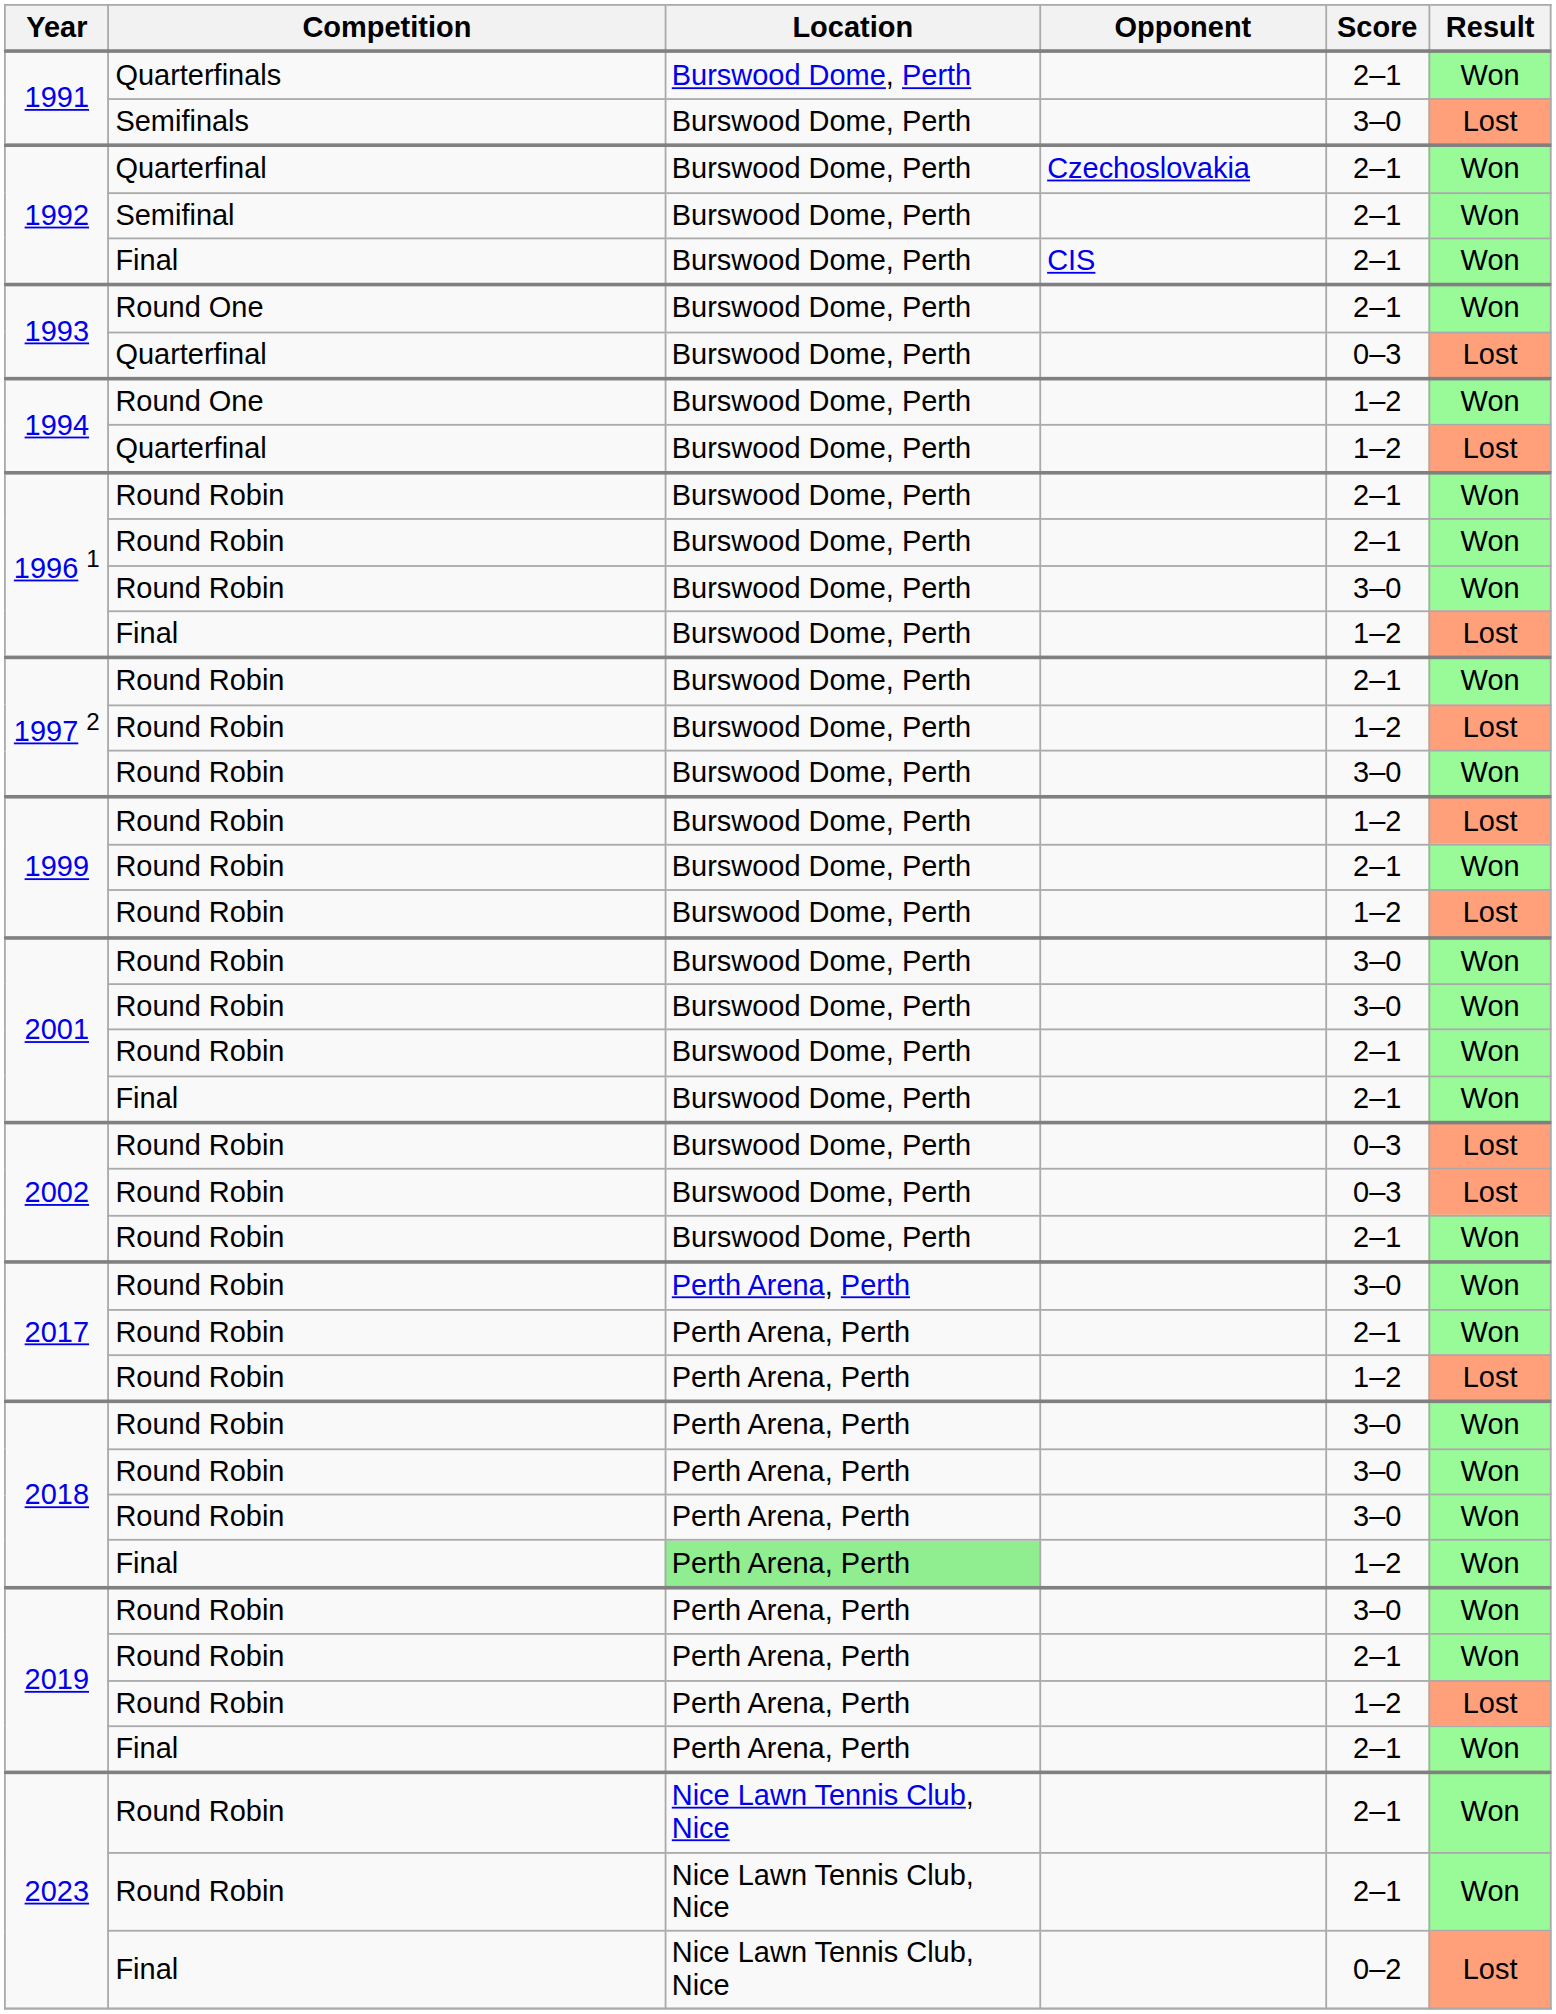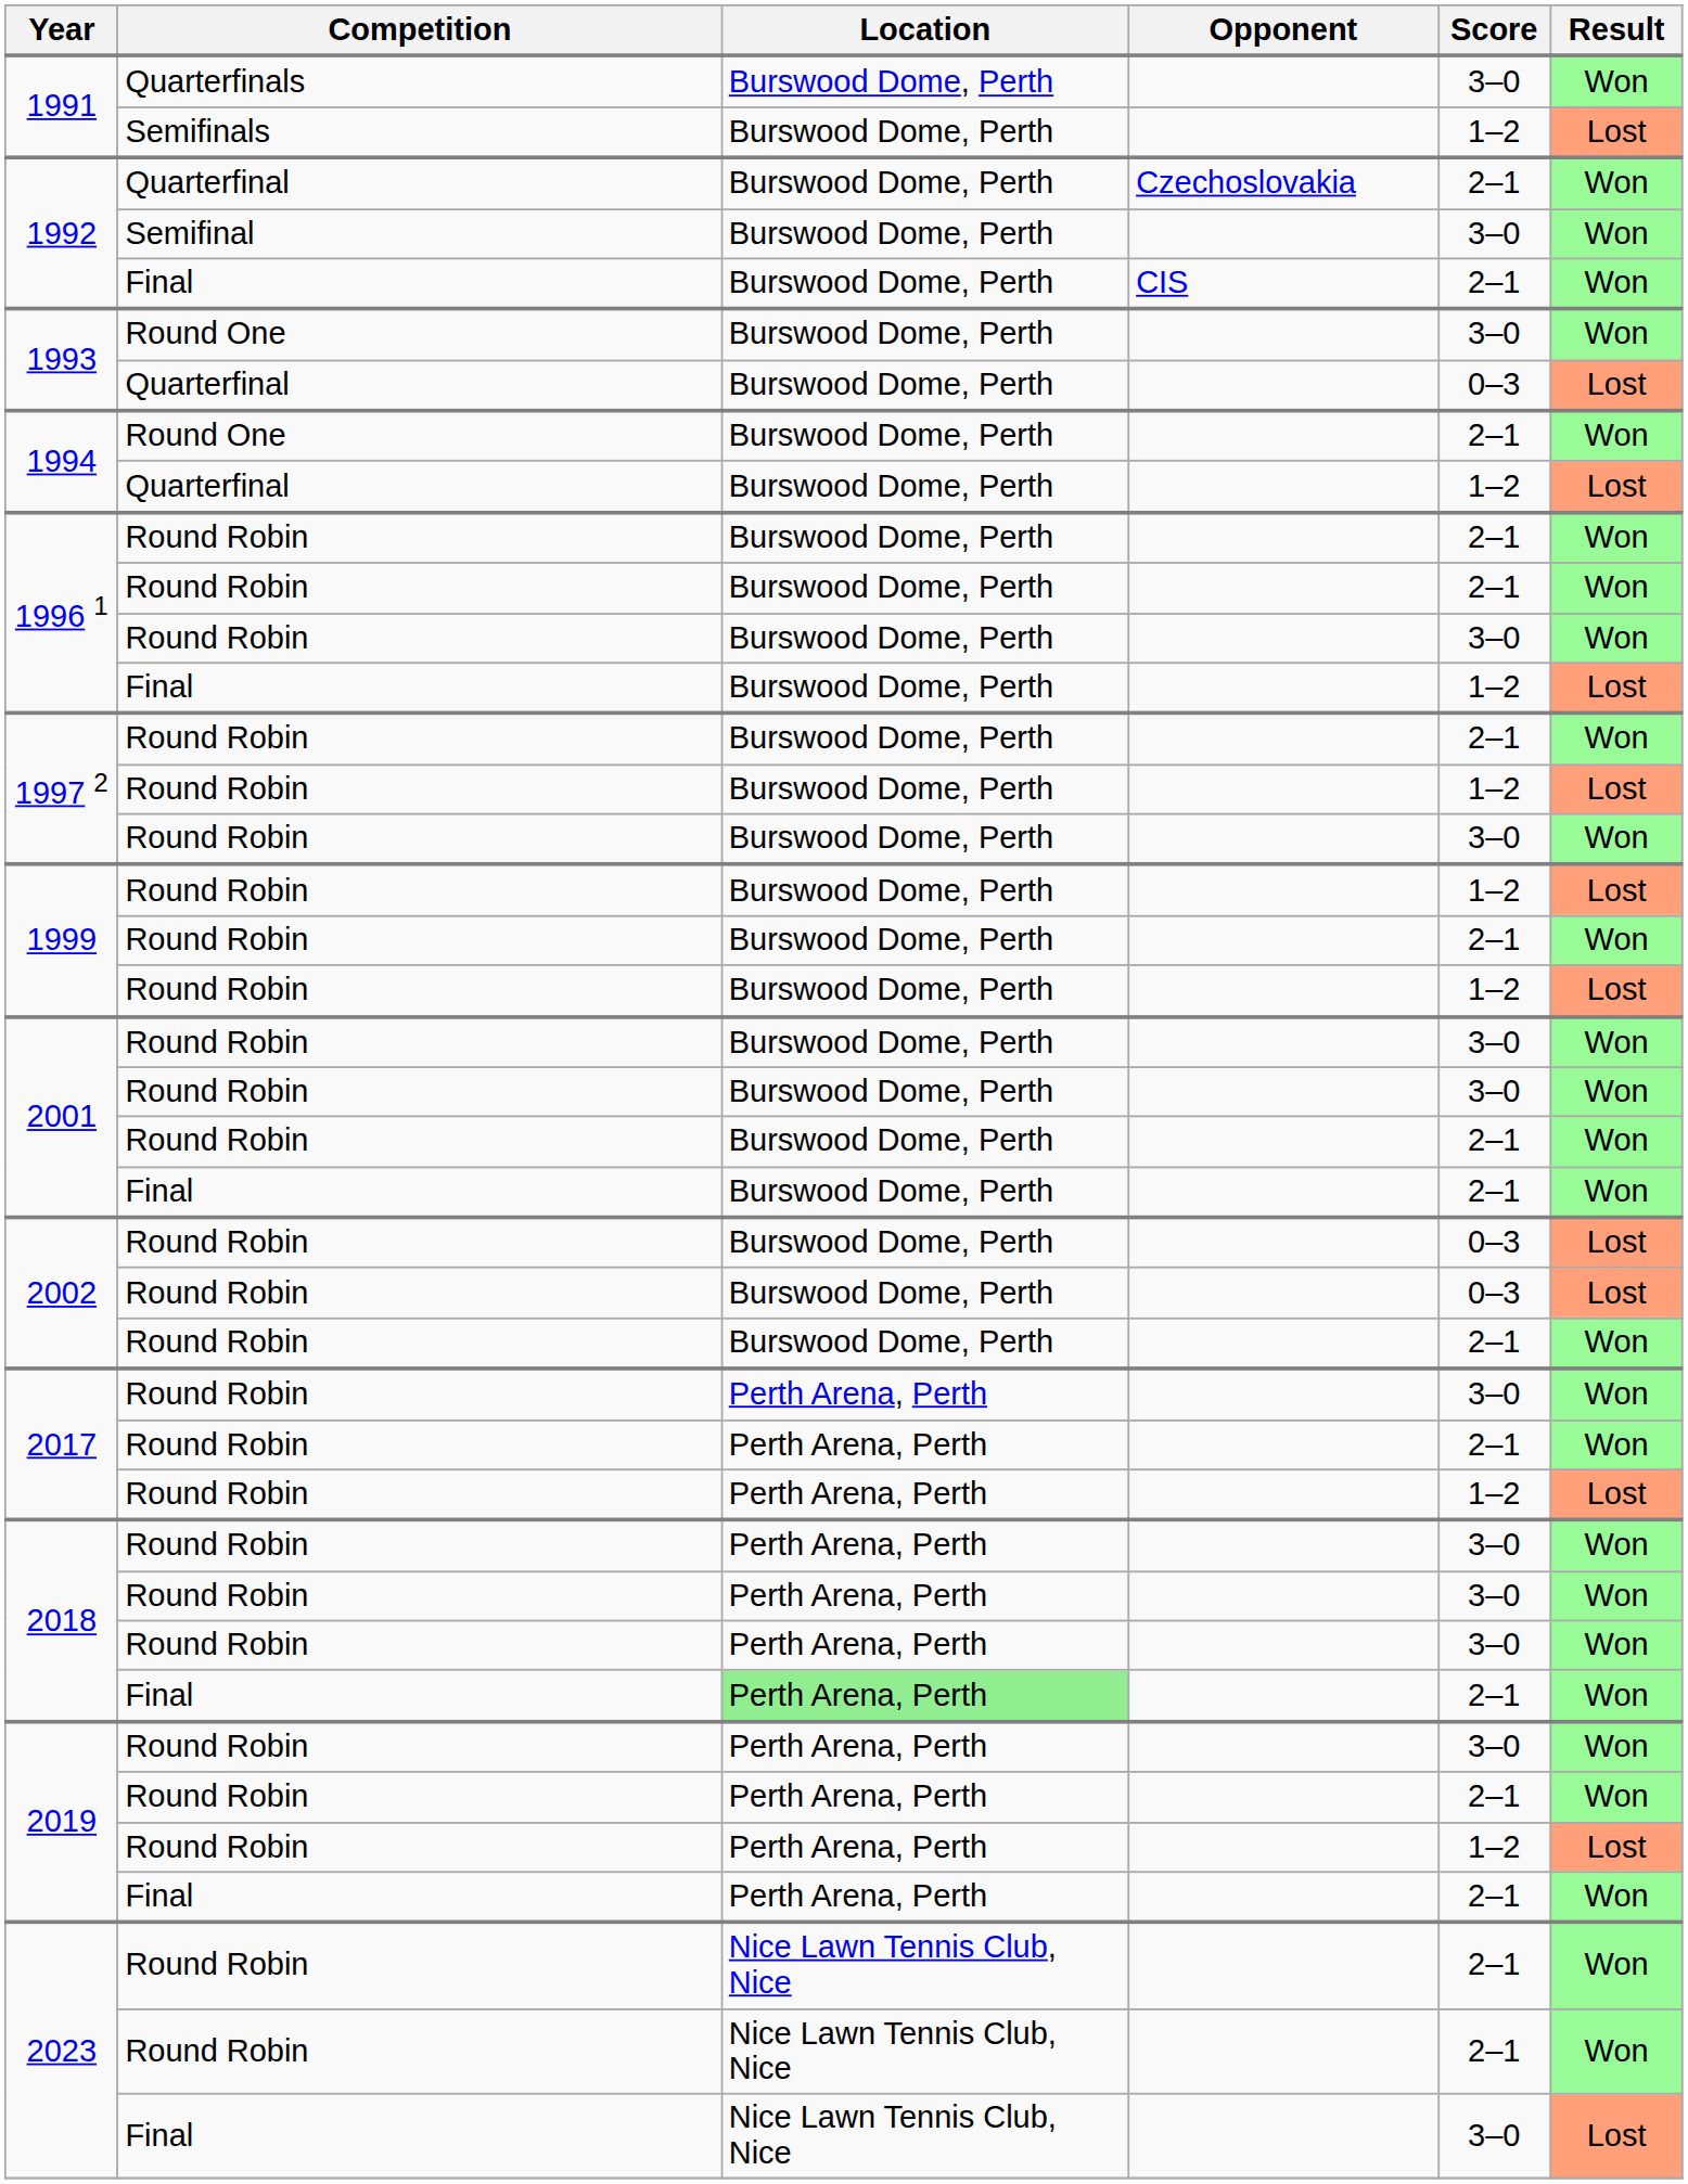 <table class="wikitable">
 <tr>
 <th width="50">Year</th>
 <th width="300">Competition</th>
 <th width="200">Location</th>
 <th width="150">Opponent</th>
 <th width="50">Score</th>
 <th width="60">Result</th>
 </tr>
 <tr style="border-top:2px solid gray;">
 <td align="center" rowspan="2"><a href='#'>1991</a></td>
 <td>Quarterfinals</td>
 <td><a href='#'>Burswood Dome</a>, <a href='#'>Perth</a></td>
 <td></td>
-<td align="center">2–1</td>
+<td align="center">3–0</td>
 <td align="center" bgcolor="#98FB98">Won</td>
 </tr>
 <tr>
 <td>Semifinals</td>
 <td>Burswood Dome, Perth</td>
 <td></td>
-<td align="center">3–0</td>
+<td align="center">1–2</td>
 <td align="center" bgcolor="#FFA07A">Lost</td>
 </tr>
 <tr style="border-top:2px solid gray;">
 <td align="center" rowspan="3"><a href='#'>1992</a></td>
 <td>Quarterfinal</td>
 <td>Burswood Dome, Perth</td>
 <td> <a href='#'>Czechoslovakia</a></td>
 <td align="center">2–1</td>
 <td align="center" bgcolor="#98FB98">Won</td>
 </tr>
 <tr>
 <td>Semifinal</td>
 <td>Burswood Dome, Perth</td>
 <td></td>
-<td align="center">2–1</td>
+<td align="center">3–0</td>
 <td align="center" bgcolor="#98FB98">Won</td>
 </tr>
 <tr>
 <td>Final</td>
 <td>Burswood Dome, Perth</td>
 <td> <a href='#'>CIS</a></td>
 <td align="center">2–1</td>
 <td align="center" bgcolor="#98FB98">Won</td>
 </tr>
 <tr style="border-top:2px solid gray;">
 <td align="center" rowspan="2"><a href='#'>1993</a></td>
 <td>Round One</td>
 <td>Burswood Dome, Perth</td>
 <td></td>
-<td align="center">2–1</td>
+<td align="center">3–0</td>
 <td align="center" bgcolor="#98FB98">Won</td>
 </tr>
 <tr>
 <td>Quarterfinal</td>
 <td>Burswood Dome, Perth</td>
 <td></td>
 <td align="center">0–3</td>
 <td align="center" bgcolor="#FFA07A">Lost</td>
 </tr>
 <tr style="border-top:2px solid gray;">
 <td align="center" rowspan="2"><a href='#'>1994</a></td>
 <td>Round One</td>
 <td>Burswood Dome, Perth</td>
 <td></td>
-<td align="center">1–2</td>
+<td align="center">2–1</td>
 <td align="center" bgcolor="#98FB98">Won</td>
 </tr>
 <tr>
 <td>Quarterfinal</td>
 <td>Burswood Dome, Perth</td>
 <td></td>
 <td align="center">1–2</td>
 <td align="center" bgcolor="#FFA07A">Lost</td>
 </tr>
 <tr style="border-top:2px solid gray;">
 <td align="center" rowspan="4"><a href='#'>1996</a> <sup>1</sup></td>
 <td>Round Robin</td>
 <td>Burswood Dome, Perth</td>
 <td></td>
 <td align="center">2–1</td>
 <td align="center" bgcolor="#98FB98">Won</td>
 </tr>
 <tr>
 <td>Round Robin</td>
 <td>Burswood Dome, Perth</td>
 <td></td>
 <td align="center">2–1</td>
 <td align="center" bgcolor="#98FB98">Won</td>
 </tr>
 <tr>
 <td>Round Robin</td>
 <td>Burswood Dome, Perth</td>
 <td></td>
 <td align="center">3–0</td>
 <td align="center" bgcolor="#98FB98">Won</td>
 </tr>
 <tr>
 <td>Final</td>
 <td>Burswood Dome, Perth</td>
 <td></td>
 <td align="center">1–2</td>
 <td align="center" bgcolor="#FFA07A">Lost</td>
 </tr>
 <tr style="border-top:2px solid gray;">
 <td align="center" rowspan="3"><a href='#'>1997</a> <sup>2</sup></td>
 <td>Round Robin</td>
 <td>Burswood Dome, Perth</td>
 <td></td>
 <td align="center">2–1</td>
 <td align="center" bgcolor="#98FB98">Won</td>
 </tr>
 <tr>
 <td>Round Robin</td>
 <td>Burswood Dome, Perth</td>
 <td></td>
 <td align="center">1–2</td>
 <td align="center" bgcolor="#FFA07A">Lost</td>
 </tr>
 <tr>
 <td>Round Robin</td>
 <td>Burswood Dome, Perth</td>
 <td></td>
 <td align="center">3–0</td>
 <td align="center" bgcolor="#98FB98">Won</td>
 </tr>
 <tr style="border-top:2px solid gray;">
 <td align="center" rowspan="3"><a href='#'>1999</a></td>
 <td>Round Robin</td>
 <td>Burswood Dome, Perth</td>
 <td></td>
 <td align="center">1–2</td>
 <td align="center" bgcolor="#FFA07A">Lost</td>
 </tr>
 <tr>
 <td>Round Robin</td>
 <td>Burswood Dome, Perth</td>
 <td></td>
 <td align="center">2–1</td>
 <td align="center" bgcolor="#98FB98">Won</td>
 </tr>
 <tr>
 <td>Round Robin</td>
 <td>Burswood Dome, Perth</td>
 <td></td>
 <td align="center">1–2</td>
 <td align="center" bgcolor="#FFA07A">Lost</td>
 </tr>
 <tr style="border-top:2px solid gray;">
 <td align="center" rowspan="4"><a href='#'>2001</a></td>
 <td>Round Robin</td>
 <td>Burswood Dome, Perth</td>
 <td></td>
 <td align="center">3–0</td>
 <td align="center" bgcolor="#98FB98">Won</td>
 </tr>
 <tr>
 <td>Round Robin</td>
 <td>Burswood Dome, Perth</td>
 <td></td>
 <td align="center">3–0</td>
 <td align="center" bgcolor="#98FB98">Won</td>
 </tr>
 <tr>
 <td>Round Robin</td>
 <td>Burswood Dome, Perth</td>
 <td></td>
 <td align="center">2–1</td>
 <td align="center" bgcolor="#98FB98">Won</td>
 </tr>
 <tr>
 <td>Final</td>
 <td>Burswood Dome, Perth</td>
 <td></td>
 <td align="center">2–1</td>
 <td align="center" bgcolor="#98FB98">Won</td>
 </tr>
 <tr style="border-top:2px solid gray;">
 <td align="center" rowspan="3"><a href='#'>2002</a></td>
 <td>Round Robin</td>
 <td>Burswood Dome, Perth</td>
 <td></td>
 <td align="center">0–3</td>
 <td align="center" bgcolor="#FFA07A">Lost</td>
 </tr>
 <tr>
 <td>Round Robin</td>
 <td>Burswood Dome, Perth</td>
 <td></td>
 <td align="center">0–3</td>
 <td align="center" bgcolor="#FFA07A">Lost</td>
 </tr>
 <tr>
 <td>Round Robin</td>
 <td>Burswood Dome, Perth</td>
 <td></td>
 <td align="center">2–1</td>
 <td align="center" bgcolor="#98FB98">Won</td>
 </tr>
 <tr style="border-top:2px solid gray;">
 <td align="center" rowspan="3"><a href='#'>2017</a></td>
 <td>Round Robin</td>
 <td><a href='#'>Perth Arena</a>, <a href='#'>Perth</a></td>
 <td></td>
 <td align="center">3–0</td>
 <td align="center" bgcolor="#98FB98">Won</td>
 </tr>
 <tr>
 <td>Round Robin</td>
 <td>Perth Arena, Perth</td>
 <td></td>
 <td align="center">2–1</td>
 <td align=center bgcolor="#98FB98">Won</td>
 </tr>
 <tr>
 <td>Round Robin</td>
 <td>Perth Arena, Perth</td>
 <td></td>
 <td align="center">1–2</td>
 <td align="center" bgcolor="#FFA07A">Lost</td>
 </tr>
 <tr style="border-top:2px solid gray;">
 <td align="center" rowspan="4"><a href='#'>2018</a></td>
 <td>Round Robin</td>
 <td>Perth Arena, Perth</td>
 <td></td>
 <td align="center">3–0</td>
 <td align="center" bgcolor="#98FB98">Won</td>
 </tr>
 <tr>
 <td>Round Robin</td>
 <td>Perth Arena, Perth</td>
 <td></td>
 <td align="center">3–0</td>
 <td align="center" bgcolor="#98FB98">Won</td>
 </tr>
 <tr>
 <td>Round Robin</td>
 <td>Perth Arena, Perth</td>
 <td></td>
 <td align="center">3–0</td>
 <td align="center" bgcolor="#98FB98">Won</td>
 </tr>
 <tr>
 <td>Final</td>
 <td style="background: lightgreen;">Perth Arena, Perth</td>
 <td></td>
-<td align="center">1–2</td>
+<td align="center">2–1</td>
 <td align="center" bgcolor="#98FB98">Won</td>
 </tr>
 <tr style="border-top:2px solid gray;">
 <td align="center" rowspan="4"><a href='#'>2019</a></td>
 <td>Round Robin</td>
 <td>Perth Arena, Perth</td>
 <td></td>
 <td align="center">3–0</td>
 <td align="center" bgcolor="#98FB98">Won</td>
 </tr>
 <tr>
 <td>Round Robin</td>
 <td>Perth Arena, Perth</td>
 <td></td>
 <td align="center">2–1</td>
 <td align="center" bgcolor="#98FB98">Won</td>
 </tr>
 <tr>
 <td>Round Robin</td>
 <td>Perth Arena, Perth</td>
 <td></td>
 <td align="center">1–2</td>
 <td align="center" bgcolor="#FFA07A">Lost</td>
 </tr>
 <tr>
 <td>Final</td>
 <td>Perth Arena, Perth</td>
 <td></td>
 <td align="center">2–1</td>
 <td align="center" bgcolor="#98FB98">Won</td>
 </tr>
 <tr style="border-top:2px solid gray;">
 <td align="center" rowspan="3"><a href='#'>2023</a></td>
 <td>Round Robin</td>
 <td><a href='#'>Nice Lawn Tennis Club</a>, <a href='#'>Nice</a></td>
 <td></td>
 <td align="center">2–1</td>
 <td align="center" bgcolor="#98FB98">Won</td>
 </tr>
 <tr>
 <td>Round Robin</td>
 <td>Nice Lawn Tennis Club, Nice</td>
 <td></td>
 <td align="center">2–1</td>
 <td align="center" bgcolor="#98FB98">Won</td>
 </tr>
 <tr>
 <td>Final</td>
 <td>Nice Lawn Tennis Club, Nice</td>
 <td></td>
-<td align="center">0–2</td>
+<td align="center">3–0</td>
 <td align="center" bgcolor="#FFA07A">Lost</td>
 </tr>
 <tr>
 </tr>
 </table>
